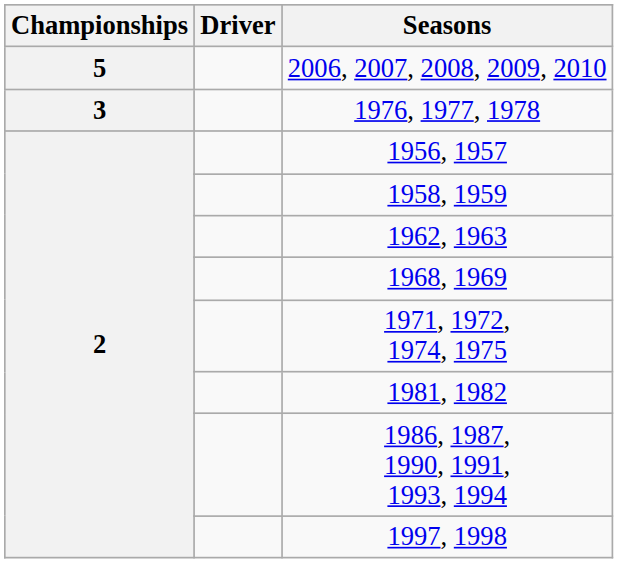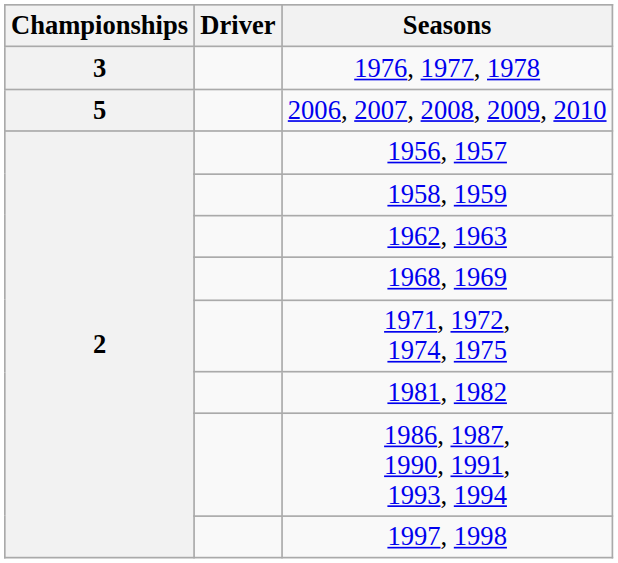 <table class="wikitable">
 <tr>
 <th>Championships</th>
 <th>Driver</th>
 <th>Seasons</th>
 </tr>
 <tr style="text-align:center;">
+<th>3</th>
+<td style="text-align:left;"></td>
+<td><a href='#'>1976</a>, <a href='#'>1977</a>, <a href='#'>1978</a></td>
+</tr>
+<tr style="text-align:center;">
 <th>5</th>
 <td style="text-align:left;"></td>
 <td><a href='#'>2006</a>, <a href='#'>2007</a>, <a href='#'>2008</a>, <a href='#'>2009</a>, <a href='#'>2010</a></td>
-</tr>
-<tr style="text-align:center;">
-<th>3</th>
-<td style="text-align:left;"></td>
-<td><a href='#'>1976</a>, <a href='#'>1977</a>, <a href='#'>1978</a></td>
 </tr>
 <tr style="text-align:center;">
 <th rowspan=8>2</th>
 <td style="text-align:left;"></td>
 <td><a href='#'>1956</a>, <a href='#'>1957</a></td>
 </tr>
 <tr style="text-align:center;">
 <td style="text-align:left;"></td>
 <td><a href='#'>1958</a>, <a href='#'>1959</a></td>
 </tr>
 <tr style="text-align:center;">
 <td style="text-align:left;"></td>
 <td><a href='#'>1962</a>, <a href='#'>1963</a></td>
 </tr>
 <tr style="text-align:center;">
 <td style="text-align:left;"></td>
 <td><a href='#'>1968</a>, <a href='#'>1969</a></td>
 </tr>
 <tr style="text-align:center;">
 <td style="text-align:left;"></td>
 <td><a href='#'>1971</a>, <a href='#'>1972</a>,<br><a href='#'>1974</a>, <a href='#'>1975</a></td>
 </tr>
 <tr style="text-align:center;">
 <td style="text-align:left;"></td>
 <td><a href='#'>1981</a>, <a href='#'>1982</a></td>
 </tr>
 <tr style="text-align:center;">
 <td style="text-align:left;"></td>
 <td><a href='#'>1986</a>, <a href='#'>1987</a>,<br><a href='#'>1990</a>, <a href='#'>1991</a>,<br><a href='#'>1993</a>, <a href='#'>1994</a></td>
 </tr>
 <tr style="text-align:center;">
 <td style="text-align:left;"></td>
 <td><a href='#'>1997</a>, <a href='#'>1998</a></td>
 </tr>
 </table>
